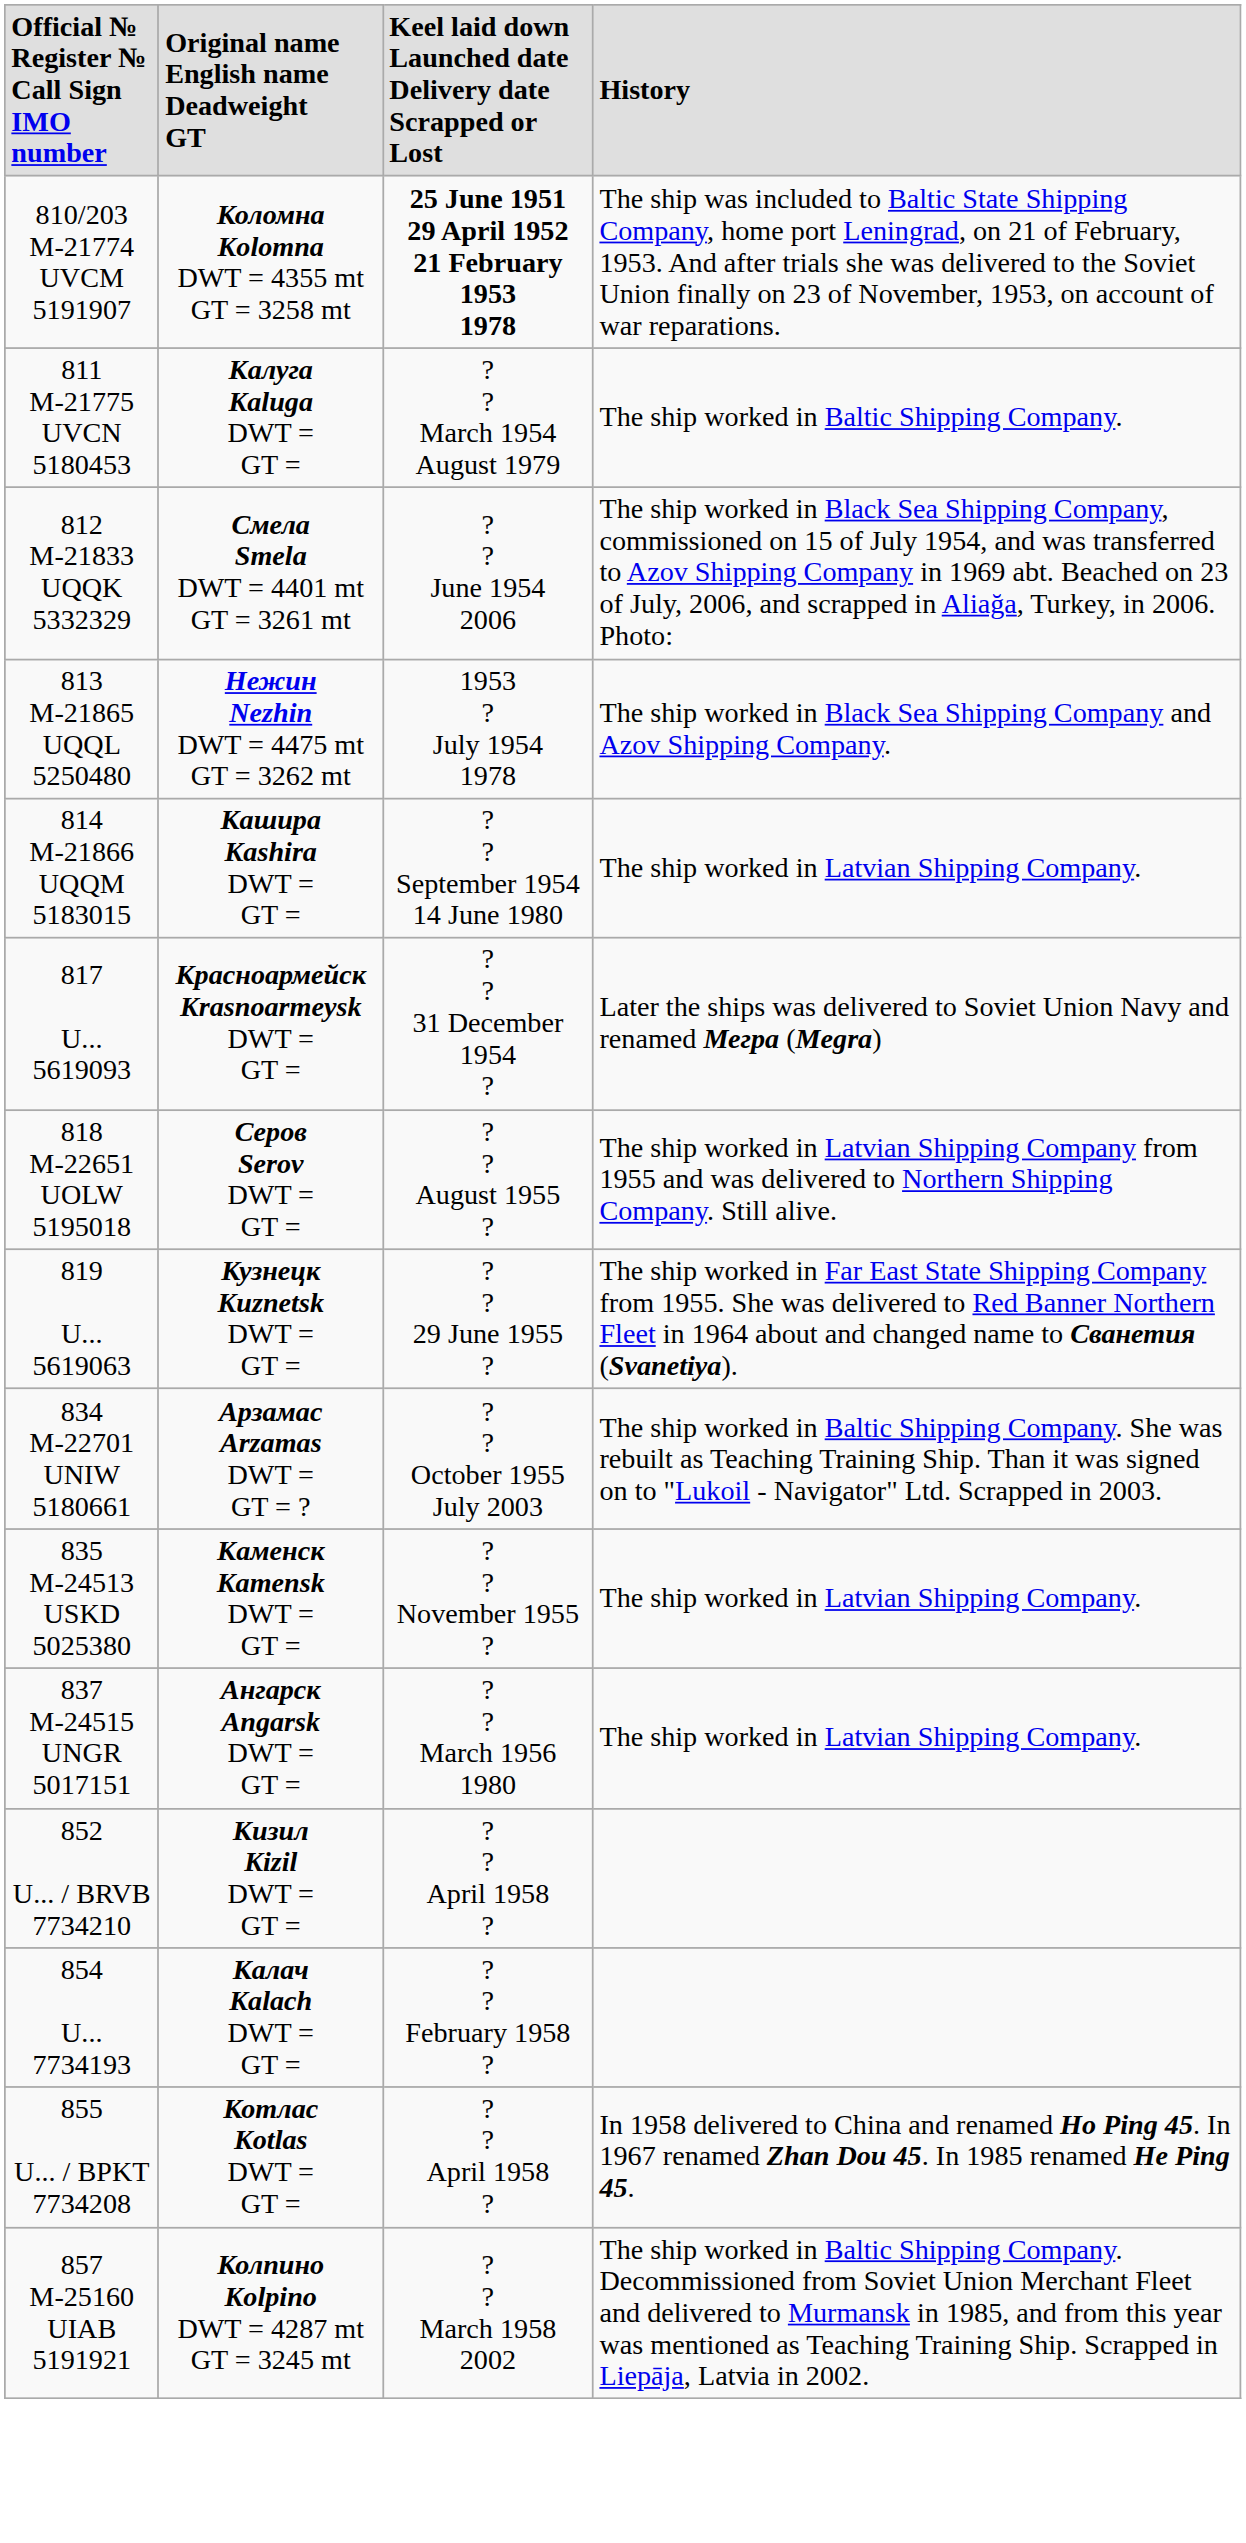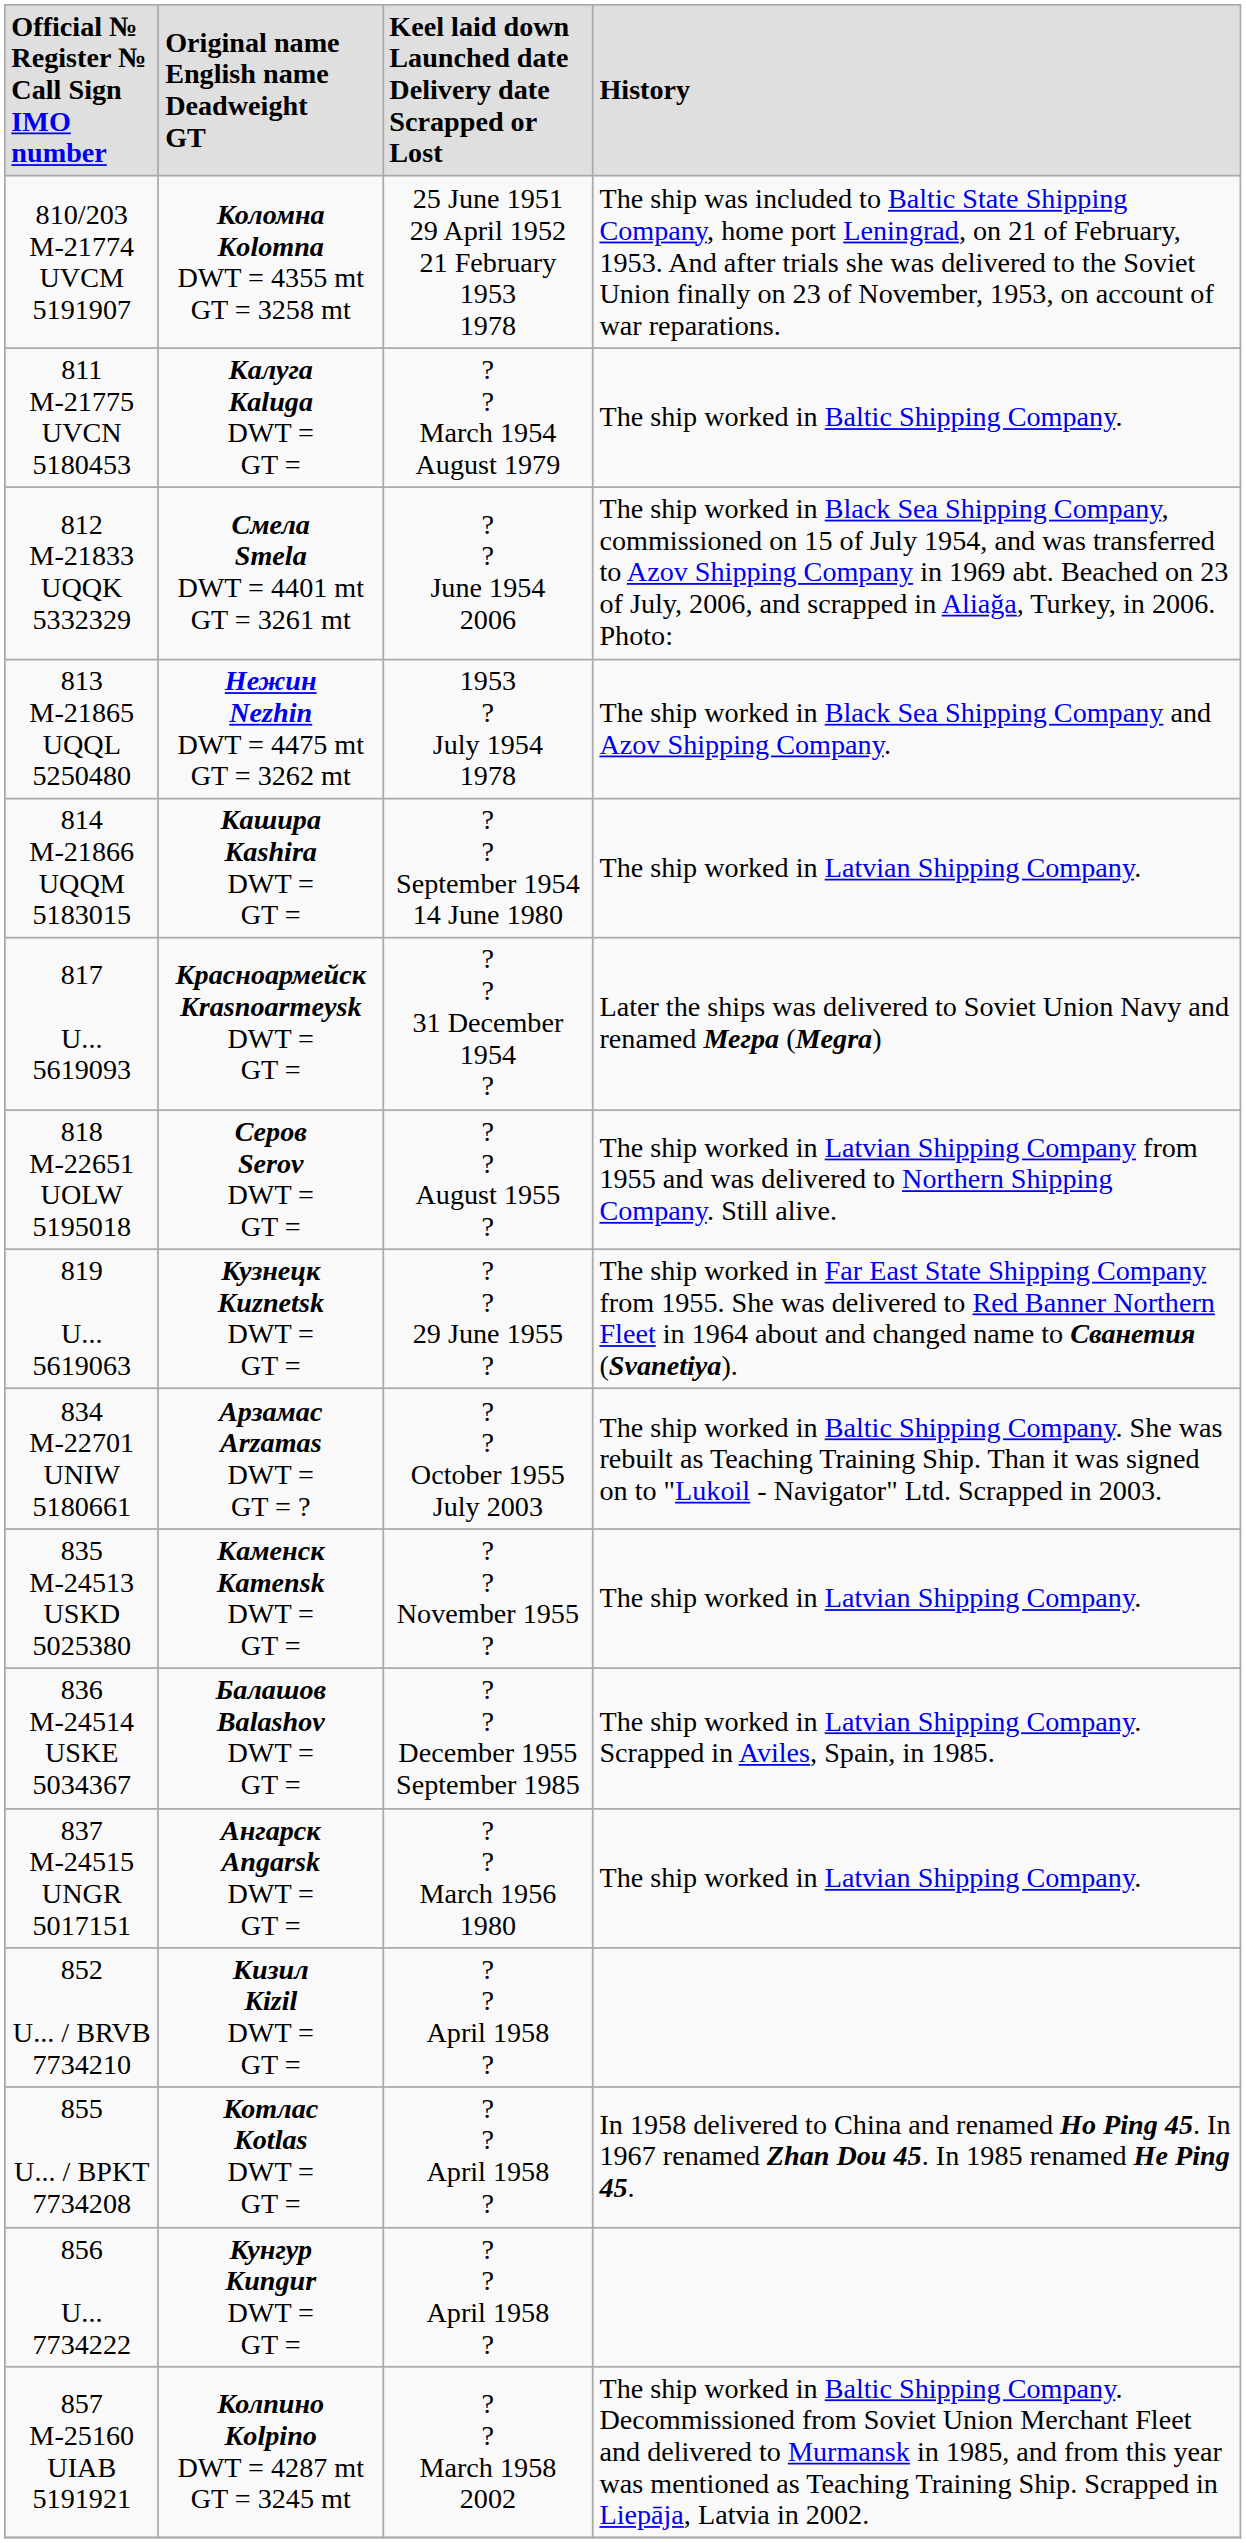 <table class="wikitable">
 <tr bgcolor="#dfdfdf">
 <td width="80"><strong>Official №</strong><br><strong>Register №</strong><br><strong>Call Sign</strong><br><strong><a href='#'>IMO number</a></strong></td>
 <td width="120"><strong>Original name</strong><br><strong>English name</strong><br><strong>Deadweight</strong><br><strong>GT</strong></td>
 <td width="112"><strong>Keel laid down</strong><br><strong>Launched date</strong><br><strong>Delivery date</strong><br> <strong>Scrapped or Lost</strong></td>
 <td width="360"><strong>History</strong></td>
 </tr>
 <tr ---->
 <td align="Center">810/203<br>М-21774<br>UVCM<br>5191907</td>
 <td align="Center"><strong><em>Коломна</em></strong><br><strong><em>Kolomna</em></strong><br>DWT = 4355 mt<br>GT = 3258 mt</td>
-<td align="Center"><strong>25 June 1951<br>29 April 1952<br>21 February 1953<br>1978</strong></td>
+<td align="Center">25 June 1951<br>29 April 1952<br>21 February 1953<br>1978</td>
 <td>The ship was included to <a href='#'>Baltic State Shipping Company</a>, home port <a href='#'>Leningrad</a>, on 21 of February, 1953. And after trials she was delivered to the Soviet Union finally on 23 of November, 1953, on account of war reparations.</td>
 </tr>
 <tr ---->
 <td align="Center">811<br>М-21775<br>UVCN<br>5180453</td>
 <td align="Center"><strong><em>Калуга</em></strong><br><strong><em>Kaluga</em></strong><br>DWT =<br>GT =</td>
 <td align="Center">?<br>?<br>March 1954<br>August 1979</td>
 <td>The ship worked in <a href='#'>Baltic Shipping Company</a>.</td>
 </tr>
 <tr ---->
 <td align="Center">812<br>М-21833<br>UQQK<br>5332329</td>
 <td align="Center"><strong><em>Смела</em></strong><br><strong><em>Smela</em></strong><br>DWT = 4401 mt<br>GT = 3261 mt</td>
 <td align="Center">?<br>?<br>June 1954<br>2006</td>
 <td>The ship worked in <a href='#'>Black Sea Shipping Company</a>, commissioned on 15 of July 1954, and was transferred to <a href='#'>Azov Shipping Company</a> in 1969 abt. Beached on 23 of July, 2006, and scrapped in <a href='#'>Aliağa</a>, Turkey, in 2006.<br>Photo: </td>
 </tr>
 <tr ---->
 <td align="Center">813<br>М-21865<br>UQQL<br>5250480</td>
 <td align="Center"><a href='#'><strong><em>Нежин</em></strong></a><br><a href='#'><strong><em>Nezhin</em></strong></a><br>DWT = 4475 mt<br>GT = 3262 mt</td>
 <td align="Center">1953<br>?<br>July 1954<br>1978</td>
 <td>The ship worked in <a href='#'>Black Sea Shipping Company</a> and <a href='#'>Azov Shipping Company</a>.</td>
 </tr>
 <tr ---->
 <td align="Center">814<br>М-21866<br>UQQM<br>5183015</td>
 <td align="Center"><strong><em>Кашира</em></strong><br><strong><em>Kashira</em></strong><br>DWT =<br>GT =</td>
 <td align="Center">?<br>?<br>September 1954<br>14 June 1980</td>
 <td>The ship worked in <a href='#'>Latvian Shipping Company</a>.</td>
 </tr>
 <tr ---->
 <td align="Center">817<br><br>U...<br>5619093</td>
 <td align="Center"><strong><em>Красноармейск</em></strong><br><strong><em>Krasnoarmeysk</em></strong><br>DWT =<br>GT =</td>
 <td align="Center">?<br>?<br>31 December 1954<br>?</td>
 <td>Later the ships was delivered to Soviet Union Navy and renamed <strong><em>Мегра</em></strong> (<strong><em>Megra</em></strong>)</td>
 </tr>
 <tr ---->
 <td align="Center">818<br>М-22651<br>UOLW<br>5195018</td>
 <td align="Center"><strong><em>Серов</em></strong><br><strong><em>Serov</em></strong><br>DWT =<br>GT =</td>
 <td align="Center">?<br>?<br>August 1955<br>?</td>
 <td>The ship worked in <a href='#'>Latvian Shipping Company</a> from 1955 and was delivered to <a href='#'>Northern Shipping Company</a>. Still alive.</td>
 </tr>
 <tr ---->
 <td align="Center">819<br><br>U...<br>5619063</td>
 <td align="Center"><strong><em>Кузнецк</em></strong><br><strong><em>Kuznetsk</em></strong><br>DWT = <br>GT =</td>
 <td align="Center">?<br>?<br>29 June 1955<br>?</td>
 <td>The ship worked in <a href='#'>Far East State Shipping Company</a> from 1955. She was delivered to <a href='#'>Red Banner Northern Fleet</a> in 1964 about and changed name to <strong><em>Сванетия</em></strong> (<strong><em>Svanetiya</em></strong>).</td>
 </tr>
 <tr ---->
 <td align="Center">834<br>М-22701<br>UNIW<br>5180661</td>
 <td align="Center"><strong><em>Арзамас</em></strong><br><strong><em>Arzamas</em></strong><br>DWT =<br>GT = ?</td>
 <td align="Center">?<br>?<br>October 1955<br>July 2003</td>
 <td>The ship worked in <a href='#'>Baltic Shipping Company</a>. She was rebuilt as Teaching Training Ship. Than it was signed on to "<a href='#'>Lukoil</a> - Navigator" Ltd. Scrapped in 2003.</td>
 </tr>
 <tr ---->
 <td align="Center">835<br>М-24513<br>USKD<br>5025380</td>
 <td align="Center"><strong><em>Каменск</em></strong><br><strong><em>Kamensk</em></strong><br>DWT =<br>GT =</td>
 <td align="Center">?<br>?<br>November 1955<br>?</td>
 <td>The ship worked in <a href='#'>Latvian Shipping Company</a>.</td>
 </tr>
 <tr ---->
+<td align="Center">836<br>М-24514<br>USKE<br>5034367</td>
+<td align="Center"><strong><em>Балашов</em></strong><br><strong><em>Balashov</em></strong><br>DWT =<br>GT =</td>
+<td align="Center">?<br>?<br>December 1955<br>September 1985</td>
+<td>The ship worked in <a href='#'>Latvian Shipping Company</a>. Scrapped in <a href='#'>Aviles</a>, Spain, in 1985.</td>
+</tr>
+<tr ---->
 <td align="Center">837<br>М-24515<br>UNGR<br>5017151</td>
 <td align="Center"><strong><em>Ангарск</em></strong><br><strong><em>Angarsk</em></strong><br>DWT =<br>GT =</td>
 <td align="Center">?<br>?<br>March 1956<br>1980</td>
 <td>The ship worked in <a href='#'>Latvian Shipping Company</a>.</td>
 </tr>
 <tr ---->
 <td align="Center">852<br><br>U... / BRVB<br>7734210</td>
 <td align="Center"><strong><em>Кизил</em></strong><br><strong><em>Kizil</em></strong><br>DWT =<br>GT =</td>
 <td align="Center">?<br>?<br>April 1958<br>?</td>
 <td></td>
 </tr>
 <tr ---->
-<td align="Center">854<br><br>U...<br>7734193</td>
-<td align="Center"><strong><em>Калач</em></strong><br><strong><em>Kalach</em></strong><br>DWT =<br>GT =</td>
-<td align="Center">?<br>?<br>February 1958<br>?</td>
-<td></td>
-</tr>
-<tr ---->
 <td align="Center">855<br><br>U... / BPKT<br>7734208</td>
 <td align="Center"><strong><em>Котлас</em></strong><br><strong><em>Kotlas</em></strong><br>DWT =<br>GT =</td>
 <td align="Center">?<br>?<br>April 1958<br>?</td>
 <td>In 1958 delivered to China and renamed <strong><em>Ho Ping 45</em></strong>. In 1967 renamed <strong><em>Zhan Dou 45</em></strong>. In 1985 renamed <strong><em>He Ping 45</em></strong>.</td>
+</tr>
+<tr ---->
+<td align="Center">856<br><br>U...<br>7734222</td>
+<td align="Center"><strong><em>Кунгур</em></strong><br><strong><em>Kungur</em></strong><br>DWT =<br>GT =</td>
+<td align="Center">?<br>?<br>April 1958<br>?</td>
+<td></td>
 </tr>
 <tr ---->
 <td align="Center">857<br>М-25160<br>UIAB<br>5191921</td>
 <td align="Center"><strong><em>Колпино</em></strong><br><strong><em>Kolpino</em></strong><br>DWT = 4287 mt<br>GT = 3245 mt</td>
 <td align="Center">?<br>?<br>March 1958<br>2002</td>
 <td>The ship worked in <a href='#'>Baltic Shipping Company</a>. Decommissioned from Soviet Union Merchant Fleet and delivered to <a href='#'>Murmansk</a> in 1985, and from this year was mentioned as Teaching Training Ship. Scrapped in <a href='#'>Liepāja</a>, Latvia in 2002.</td>
 </tr>
 <tr ---->
 </tr>
 </table>
